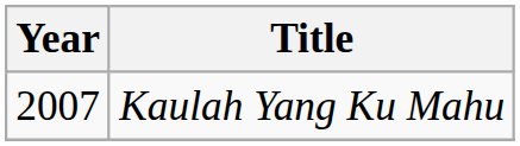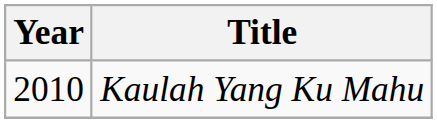 <table class="wikitable">
 <tr>
 <th>Year</th>
 <th>Title</th>
 </tr>
 <tr>
-<td>2007</td>
+<td>2010</td>
 <td><em>Kaulah Yang Ku Mahu</em></td>
 </tr>
 <tr>
 </tr>
 </table>
